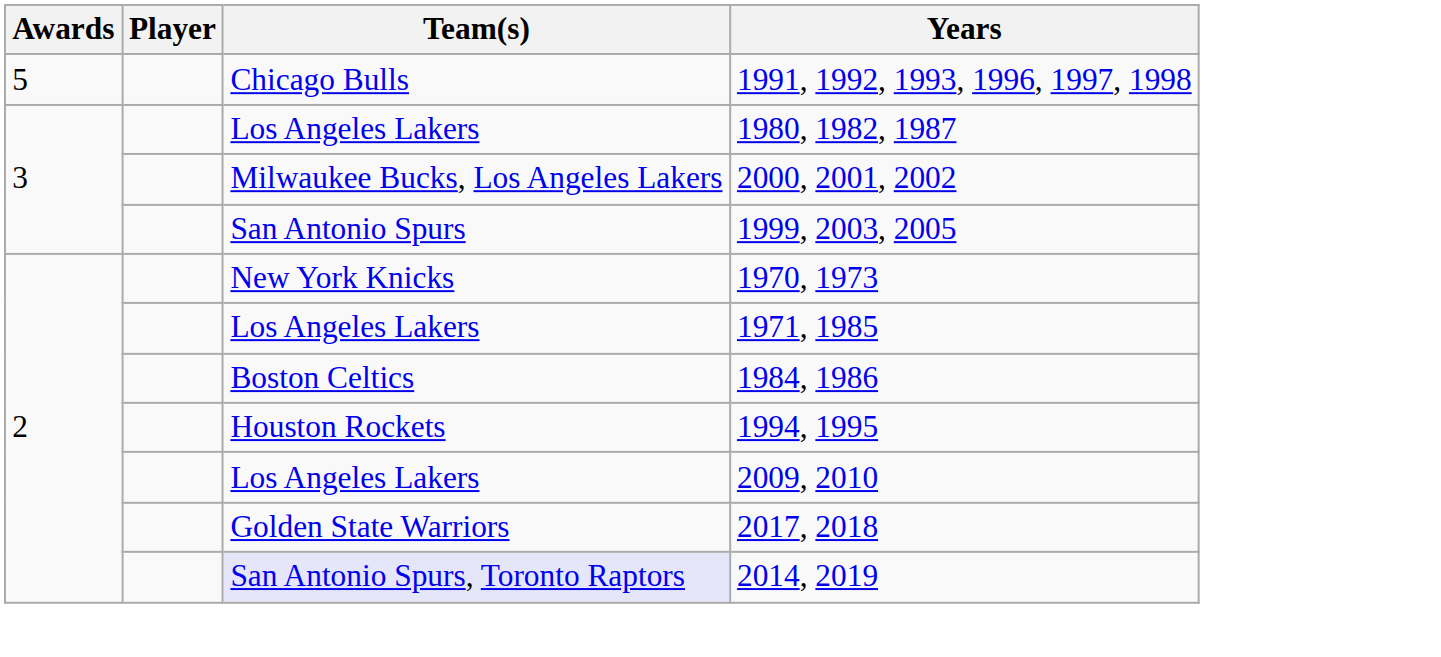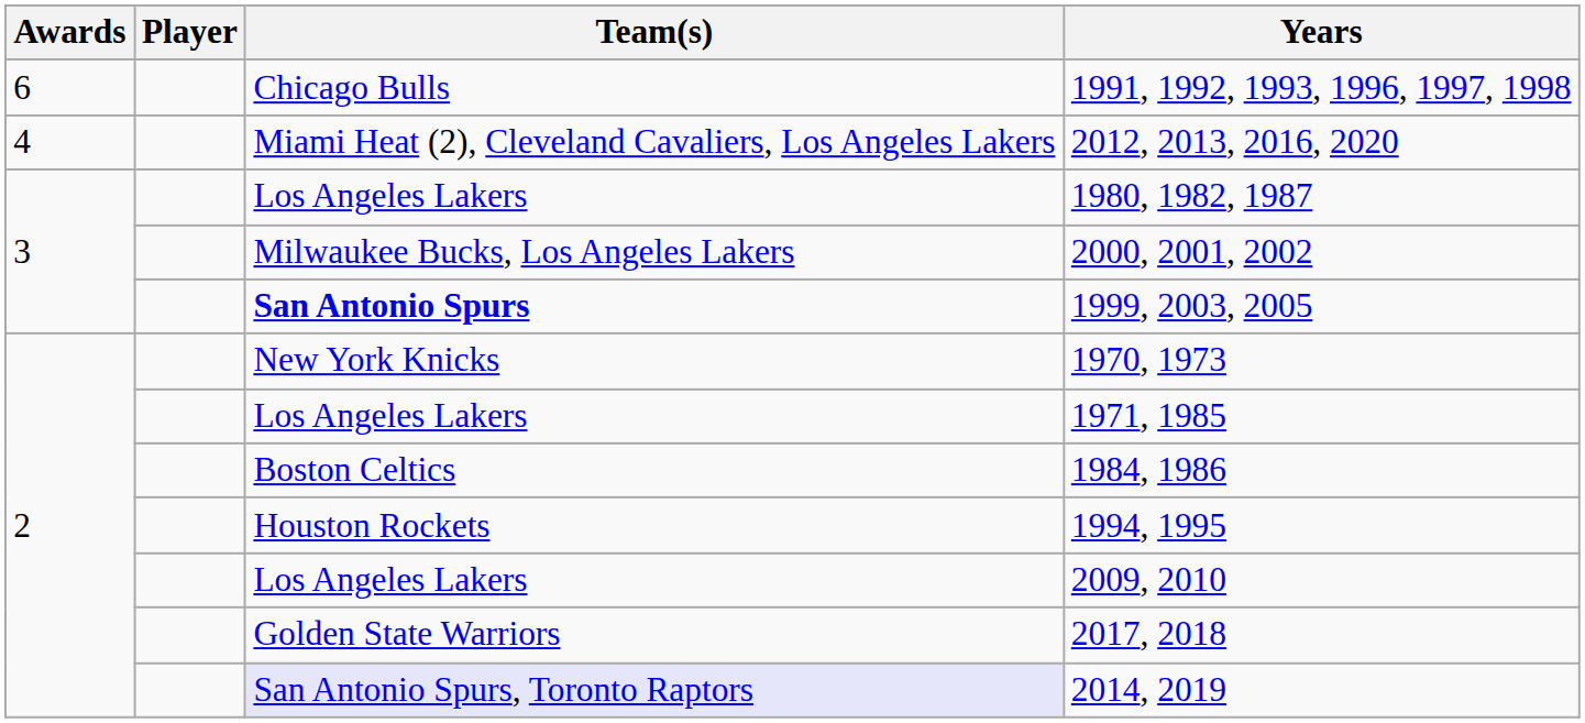 <table class="wikitable sortable">
 <tr>
 <th>Awards</th>
 <th>Player</th>
 <th>Team(s)</th>
 <th>Years</th>
 </tr>
 <tr>
-<td>5</td>
+<td>6</td>
 <td> </td>
 <td><a href='#'>Chicago Bulls</a></td>
 <td><a href='#'>1991</a>, <a href='#'>1992</a>, <a href='#'>1993</a>, <a href='#'>1996</a>, <a href='#'>1997</a>, <a href='#'>1998</a></td>
+</tr>
+<tr>
+<td>4</td>
+<td> </td>
+<td><a href='#'>Miami Heat</a> (2), <a href='#'>Cleveland Cavaliers</a>, <a href='#'>Los Angeles Lakers</a></td>
+<td><a href='#'>2012</a>, <a href='#'>2013</a>, <a href='#'>2016</a>, <a href='#'>2020</a></td>
 </tr>
 <tr>
 <td rowspan="3">3</td>
 <td> </td>
 <td><a href='#'>Los Angeles Lakers</a></td>
 <td><a href='#'>1980</a>, <a href='#'>1982</a>, <a href='#'>1987</a></td>
 </tr>
 <tr>
 <td> </td>
 <td><a href='#'>Milwaukee Bucks</a>, <a href='#'>Los Angeles Lakers</a></td>
 <td><a href='#'>2000</a>, <a href='#'>2001</a>, <a href='#'>2002</a></td>
 </tr>
 <tr>
 <td> </td>
-<td><a href='#'>San Antonio Spurs</a></td>
+<td><strong><a href='#'>San Antonio Spurs</a></strong></td>
 <td><a href='#'>1999</a>, <a href='#'>2003</a>, <a href='#'>2005</a></td>
 </tr>
 <tr>
 <td rowspan="7">2</td>
 <td> </td>
 <td><a href='#'>New York Knicks</a></td>
 <td><a href='#'>1970</a>, <a href='#'>1973</a></td>
 </tr>
 <tr>
 <td> </td>
 <td><a href='#'>Los Angeles Lakers</a></td>
 <td><a href='#'>1971</a>, <a href='#'>1985</a></td>
 </tr>
 <tr>
 <td> </td>
 <td><a href='#'>Boston Celtics</a></td>
 <td><a href='#'>1984</a>, <a href='#'>1986</a></td>
 </tr>
 <tr>
 <td> </td>
 <td><a href='#'>Houston Rockets</a></td>
 <td><a href='#'>1994</a>, <a href='#'>1995</a></td>
 </tr>
 <tr>
 <td> </td>
 <td><a href='#'>Los Angeles Lakers</a></td>
 <td><a href='#'>2009</a>, <a href='#'>2010</a></td>
 </tr>
 <tr>
 <td> </td>
 <td><a href='#'>Golden State Warriors</a></td>
 <td><a href='#'>2017</a>, <a href='#'>2018</a></td>
 </tr>
 <tr>
 <td> </td>
 <td style="background: lavender;"><a href='#'>San Antonio Spurs</a>, <a href='#'>Toronto Raptors</a></td>
 <td><a href='#'>2014</a>, <a href='#'>2019</a></td>
 </tr>
 </table>
